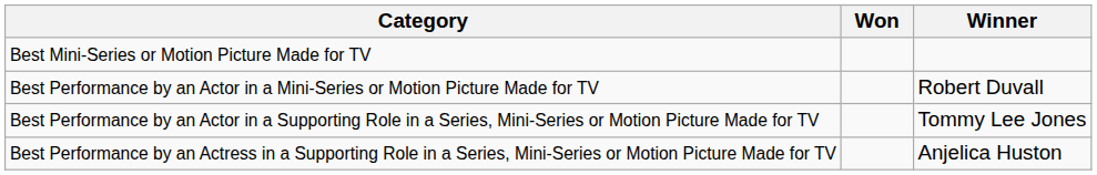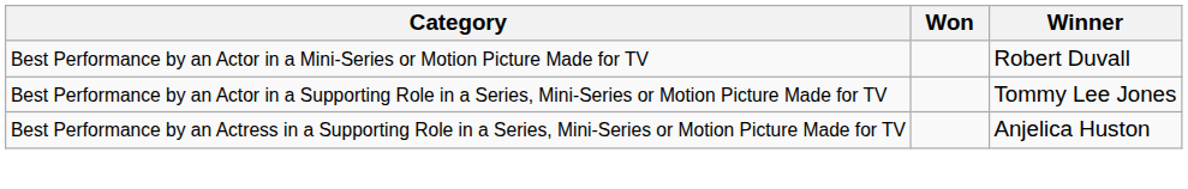 <table class="wikitable">
 <tr>
 <th>Category</th>
 <th style="width:3em">Won</th>
 <th>Winner</th>
-</tr>
-<tr>
-<td><small>Best Mini-Series or Motion Picture Made for TV</small></td>
-<td></td>
-<td></td>
 </tr>
 <tr>
 <td><small>Best Performance by an Actor in a Mini-Series or Motion Picture Made for TV</small></td>
 <td></td>
 <td>Robert Duvall</td>
 </tr>
 <tr>
 <td><small>Best Performance by an Actor in a Supporting Role in a Series, Mini-Series or Motion Picture Made for TV</small></td>
 <td></td>
 <td>Tommy Lee Jones</td>
 </tr>
 <tr>
 <td><small>Best Performance by an Actress in a Supporting Role in a Series, Mini-Series or Motion Picture Made for TV</small></td>
 <td></td>
 <td>Anjelica Huston</td>
 </tr>
 </table>
